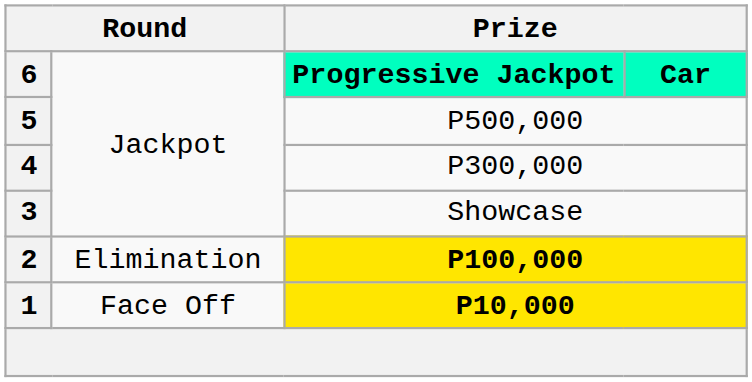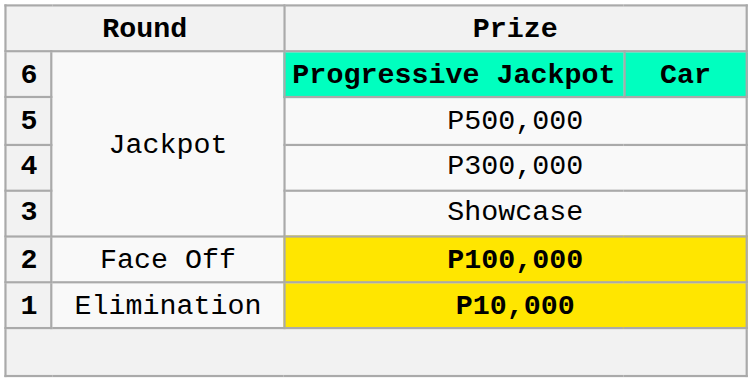 <table class="wikitable" style="text-align:center; float:right; margin-left:10px; margin-bottom:10px;">
 <tr>
 <th colspan="2">Round</th>
 <th colspan="2">Prize</th>
 </tr>
 <tr>
 <th style="width:15px;">6</th>
 <td rowspan="4" style="width:100px;">Jackpot</td>
 <td style="background:#00FFBF; width:150px;"><strong>Progressive Jackpot</strong></td>
 <td style="background:#00FFBF; width:50px;"><strong>Car</strong></td>
 </tr>
 <tr>
 <th>5</th>
 <td colspan="2">P500,000</td>
 </tr>
 <tr>
 <th>4</th>
 <td colspan="2">P300,000</td>
 </tr>
 <tr>
 <th>3</th>
 <td colspan="2">Showcase</td>
 </tr>
 <tr>
 <th>2</th>
-<td>Elimination</td>
+<td>Face Off</td>
 <td colspan="2" style="background: #FFE600"><strong>P100,000</strong></td>
 </tr>
 <tr>
 <th>1</th>
-<td>Face Off</td>
+<td>Elimination</td>
 <td colspan="2" style="background: #FFE600"><strong>P10,000</strong></td>
 </tr>
 <tr>
 <th colspan="4" style="text-align:left"><br></th>
 </tr>
 </table>
